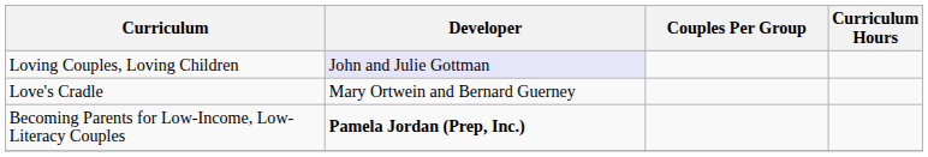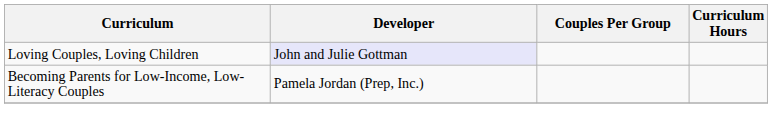 <table class="wikitable sortable">
 <tr>
 <th width="35%" align="center">Curriculum</th>
 <th width="35%">Developer</th>
 <th width="20%" align="center">Couples Per Group</th>
 <th width="20%" align="center">Curriculum Hours</th>
 </tr>
 <tr>
 <td>Loving Couples, Loving Children</td>
 <td style="background: lavender;">John and Julie Gottman</td>
 <td></td>
 <td></td>
 </tr>
 <tr>
-<td>Love's Cradle</td>
-<td>Mary Ortwein and Bernard Guerney</td>
-<td></td>
-<td></td>
-</tr>
-<tr>
 <td>Becoming Parents for Low-Income, Low-Literacy Couples</td>
-<td><strong>Pamela Jordan (Prep, Inc.)</strong></td>
+<td>Pamela Jordan (Prep, Inc.)</td>
 <td></td>
 <td></td>
 </tr>
 <tr>
 </tr>
 </table>
